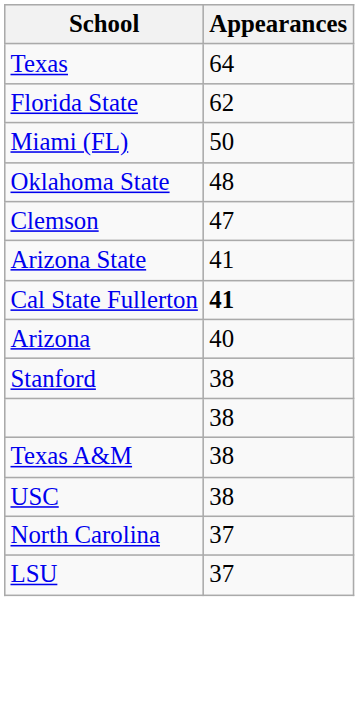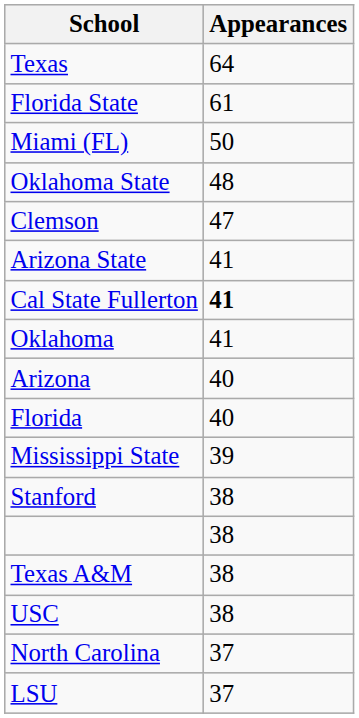 <table class="wikitable sortable" style="text-align:center">
 <tr>
 <th>School</th>
 <th>Appearances</th>
 </tr>
 <tr>
 <td align=left><a href='#'>Texas</a></td>
 <td align=left>64</td>
 </tr>
 <tr>
 <td align=left><a href='#'>Florida State</a></td>
-<td align=left>62</td>
+<td align=left>61</td>
 </tr>
 <tr>
 <td align=left><a href='#'>Miami (FL)</a></td>
 <td align=left>50</td>
 </tr>
 <tr>
 <td align=left><a href='#'>Oklahoma State</a></td>
 <td align=left>48</td>
 </tr>
 <tr>
 <td align=left><a href='#'>Clemson</a></td>
 <td align=left>47</td>
 </tr>
 <tr>
 <td align=left><a href='#'>Arizona State</a></td>
 <td align=left>41</td>
 </tr>
 <tr>
 <td align=left><a href='#'>Cal State Fullerton</a></td>
 <td align=left><strong>41</strong></td>
 </tr>
 <tr>
+<td align=left><a href='#'>Oklahoma</a></td>
+<td align=left>41</td>
+</tr>
+<tr>
 <td align=left><a href='#'>Arizona</a></td>
 <td align=left>40</td>
+</tr>
+<tr>
+<td align=left><a href='#'>Florida</a></td>
+<td align=left>40</td>
+</tr>
+<tr>
+<td align=left><a href='#'>Mississippi State</a></td>
+<td align=left>39</td>
 </tr>
 <tr>
 <td align=left><a href='#'>Stanford</a></td>
 <td align=left>38</td>
 </tr>
 <tr>
 <td align=left></td>
 <td align=left>38</td>
 </tr>
 <tr>
 <td align=left><a href='#'>Texas A&M</a></td>
 <td align=left>38</td>
 </tr>
 <tr>
 <td align=left><a href='#'>USC</a></td>
 <td align=left>38</td>
 </tr>
 <tr>
 <td align=left><a href='#'>North Carolina</a></td>
 <td align=left>37</td>
 </tr>
 <tr>
 <td align=left><a href='#'>LSU</a></td>
 <td align=left>37</td>
 </tr>
 </table>
